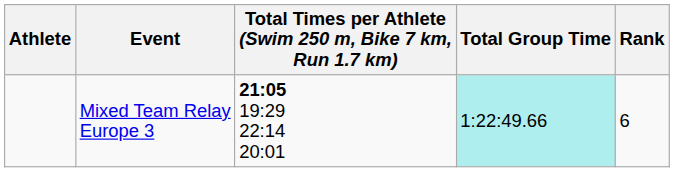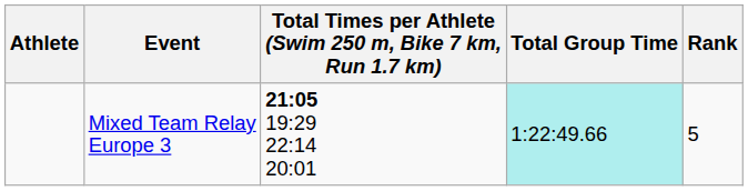 <table class="wikitable" border="1">
 <tr>
 <th>Athlete</th>
 <th>Event</th>
 <th>Total Times per Athlete <br> <em>(Swim 250 m, Bike 7 km, <br> Run 1.7 km)</em></th>
 <th>Total Group Time</th>
 <th>Rank</th>
 </tr>
 <tr>
 <td><strong></strong><br><br><br></td>
 <td><a href='#'>Mixed Team Relay <br> Europe 3</a></td>
 <td><strong>21:05</strong><br>19:29<br>22:14<br>20:01</td>
 <td style="background: paleturquoise;">1:22:49.66</td>
-<td>6</td>
+<td>5</td>
 </tr>
 </table>
